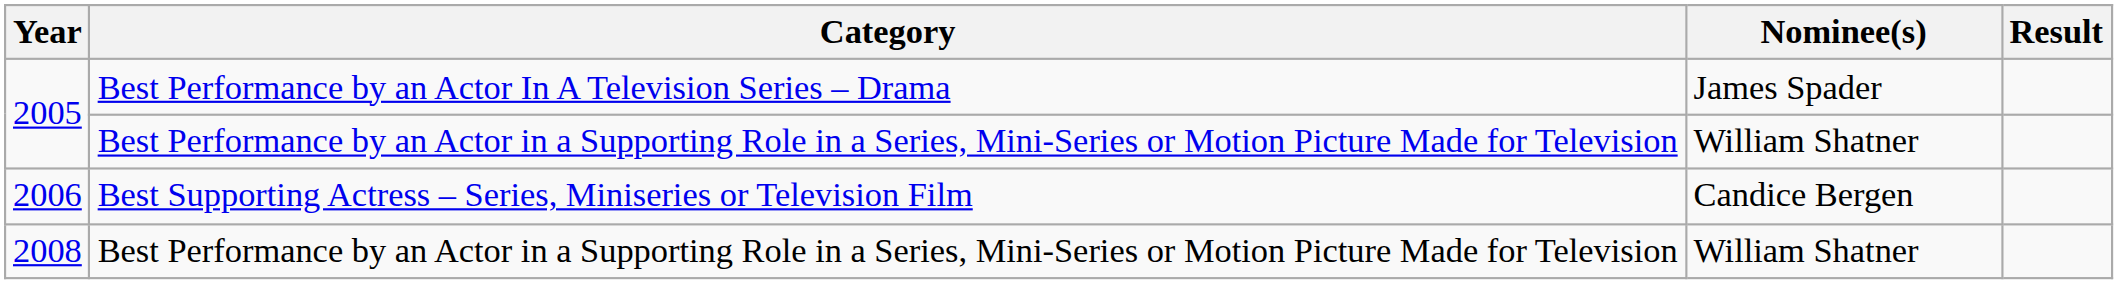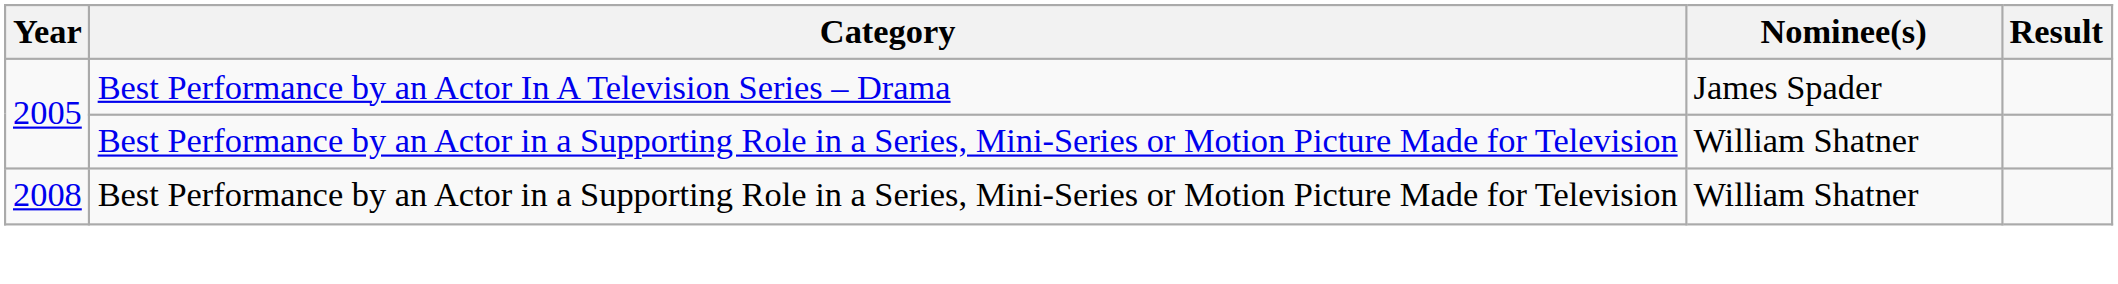 <table class="wikitable">
 <tr>
 <th>Year</th>
 <th>Category</th>
 <th width="15%">Nominee(s)</th>
 <th>Result</th>
 </tr>
 <tr>
 <td rowspan=2><a href='#'>2005</a></td>
 <td><a href='#'>Best Performance by an Actor In A Television Series – Drama</a></td>
 <td>James Spader</td>
 <td></td>
 </tr>
 <tr>
 <td><a href='#'>Best Performance by an Actor in a Supporting Role in a Series, Mini-Series or Motion Picture Made for Television</a></td>
 <td>William Shatner</td>
 <td></td>
 </tr>
 <tr>
-<td><a href='#'>2006</a></td>
-<td><a href='#'>Best Supporting Actress – Series, Miniseries or Television Film</a></td>
-<td>Candice Bergen</td>
-<td></td>
-</tr>
-<tr>
 <td><a href='#'>2008</a></td>
 <td>Best Performance by an Actor in a Supporting Role in a Series, Mini-Series or Motion Picture Made for Television</td>
 <td>William Shatner</td>
 <td></td>
 </tr>
 </table>
